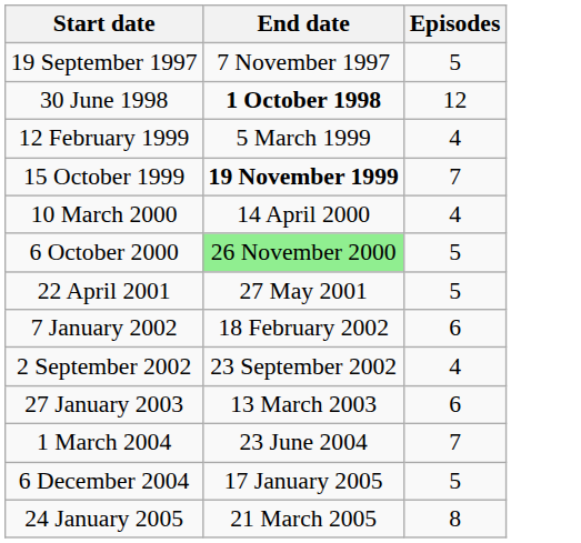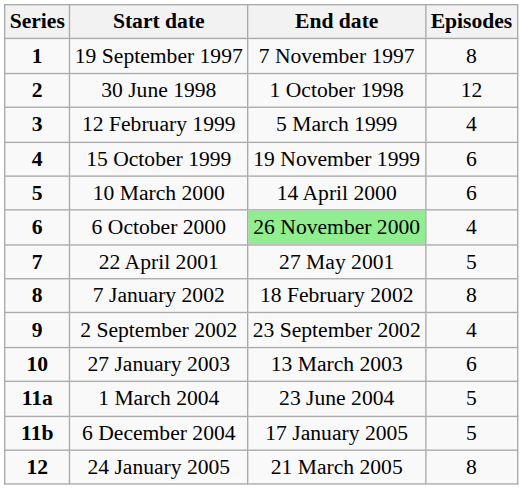 <table class="wikitable" style="text-align:center;">
 <tr>
+<th>Series</th>
 <th>Start date</th>
 <th>End date</th>
 <th>Episodes</th>
 </tr>
 <tr>
+<td><strong>1</strong></td>
 <td>19 September 1997</td>
 <td>7 November 1997</td>
-<td>5</td>
+<td>8</td>
 </tr>
 <tr>
+<td><strong>2</strong></td>
 <td>30 June 1998</td>
-<td><strong>1 October 1998</strong></td>
+<td>1 October 1998</td>
 <td>12</td>
 </tr>
 <tr>
+<td><strong>3</strong></td>
 <td>12 February 1999</td>
 <td>5 March 1999</td>
 <td>4</td>
 </tr>
 <tr>
+<td><strong>4</strong></td>
 <td>15 October 1999</td>
-<td><strong>19 November 1999</strong></td>
-<td>7</td>
+<td>19 November 1999</td>
+<td>6</td>
 </tr>
 <tr>
+<td><strong>5</strong></td>
 <td>10 March 2000</td>
 <td>14 April 2000</td>
+<td>6</td>
+</tr>
+<tr>
+<td><strong>6</strong></td>
+<td>6 October 2000</td>
+<td style="background: lightgreen;">26 November 2000</td>
 <td>4</td>
 </tr>
 <tr>
-<td>6 October 2000</td>
-<td style="background: lightgreen;">26 November 2000</td>
-<td>5</td>
-</tr>
-<tr>
+<td><strong>7</strong></td>
 <td>22 April 2001</td>
 <td>27 May 2001</td>
 <td>5</td>
 </tr>
 <tr>
+<td><strong>8</strong></td>
 <td>7 January 2002</td>
 <td>18 February 2002</td>
-<td>6</td>
+<td>8</td>
 </tr>
 <tr>
+<td><strong>9</strong></td>
 <td>2 September 2002</td>
 <td>23 September 2002</td>
 <td>4</td>
 </tr>
 <tr>
+<td><strong>10</strong></td>
 <td>27 January 2003</td>
 <td>13 March 2003</td>
 <td>6</td>
 </tr>
 <tr>
+<td><strong>11a</strong></td>
 <td>1 March 2004</td>
 <td>23 June 2004</td>
-<td>7</td>
+<td>5</td>
 </tr>
 <tr>
+<td><strong>11b</strong></td>
 <td>6 December 2004</td>
 <td>17 January 2005</td>
 <td>5</td>
 </tr>
 <tr>
+<td><strong>12</strong></td>
 <td>24 January 2005</td>
 <td>21 March 2005</td>
 <td>8</td>
 </tr>
 </table>
